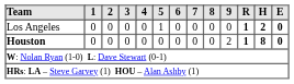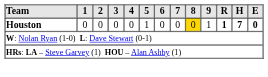 <table border=1 cellspacing=0 width=425 style="margin-left:3em;">
 <tr style="text-align:center; background-color:#e6e6e6;">
 <th style="text-align:left" width=28%>Team</th>
 <th width=6%>1</th>
 <th width=6%>2</th>
 <th width=6%>3</th>
 <th width=6%>4</th>
 <th width=6%>5</th>
 <th width=6%>6</th>
 <th width=6%>7</th>
 <th width=6%>8</th>
 <th width=6%>9</th>
 <th width=6%>R</th>
 <th width=6%>H</th>
 <th width=6%>E</th>
 </tr>
 <tr style="text-align:center;">
-<td style="text-align:left">Los Angeles</td>
+<td style="text-align:left"><strong>Houston</strong></td>
 <td>0</td>
 <td>0</td>
 <td>0</td>
 <td>0</td>
 <td>1</td>
 <td>0</td>
 <td>0</td>
-<td>0</td>
-<td>0</td>
+<td style="background: gold;">0</td>
+<td>1</td>
 <td><strong>1</strong></td>
-<td><strong>2</strong></td>
-<td><strong>0</strong></td>
-</tr>
-<tr style="text-align:center;">
-<td style="text-align:left"><strong>Houston</strong></td>
-<td>0</td>
-<td>0</td>
-<td>0</td>
-<td>0</td>
-<td>0</td>
-<td>0</td>
-<td>0</td>
-<td>0</td>
-<td>2</td>
-<td><strong>1</strong></td>
-<td><strong>8</strong></td>
+<td><strong>7</strong></td>
 <td><strong>0</strong></td>
 </tr>
 <tr style="text-align:left;">
 <td colspan=13><small><strong>W</strong>: <a href='#'>Nolan Ryan</a> (1-0)  <strong>L</strong>: <a href='#'>Dave Stewart</a> (0-1)  </small></td>
 </tr>
 <tr style="text-align:left;">
 <td colspan=13><small><strong>HRs</strong>: <strong>LA</strong> – <a href='#'>Steve Garvey</a> (1)  <strong>HOU</strong> – <a href='#'>Alan Ashby</a> (1)</small></td>
 </tr>
 </table>
